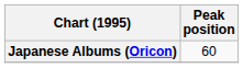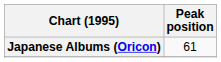 <table class="wikitable sortable plainrowheaders">
 <tr>
 <th>Chart (1995)</th>
 <th>Peak<br>position</th>
 </tr>
 <tr>
 <th scope="row">Japanese Albums (<a href='#'>Oricon</a>)</th>
-<td align="center">60</td>
+<td align="center">61</td>
 </tr>
 <tr>
 </tr>
 <tr>
 </tr>
 <tr>
 </tr>
 <tr>
 </tr>
 </table>
